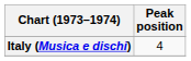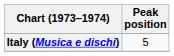 <table class="wikitable sortable plainrowheaders" style="text-align:center">
 <tr>
 <th>Chart (1973–1974)</th>
 <th>Peak<br>position</th>
 </tr>
 <tr>
 </tr>
 <tr>
 </tr>
 <tr>
 <th scope="row">Italy (<em><a href='#'>Musica e dischi</a></em>)</th>
-<td>4</td>
+<td>5</td>
 </tr>
 <tr>
 </tr>
 <tr>
 </tr>
 <tr>
 </tr>
 </table>
